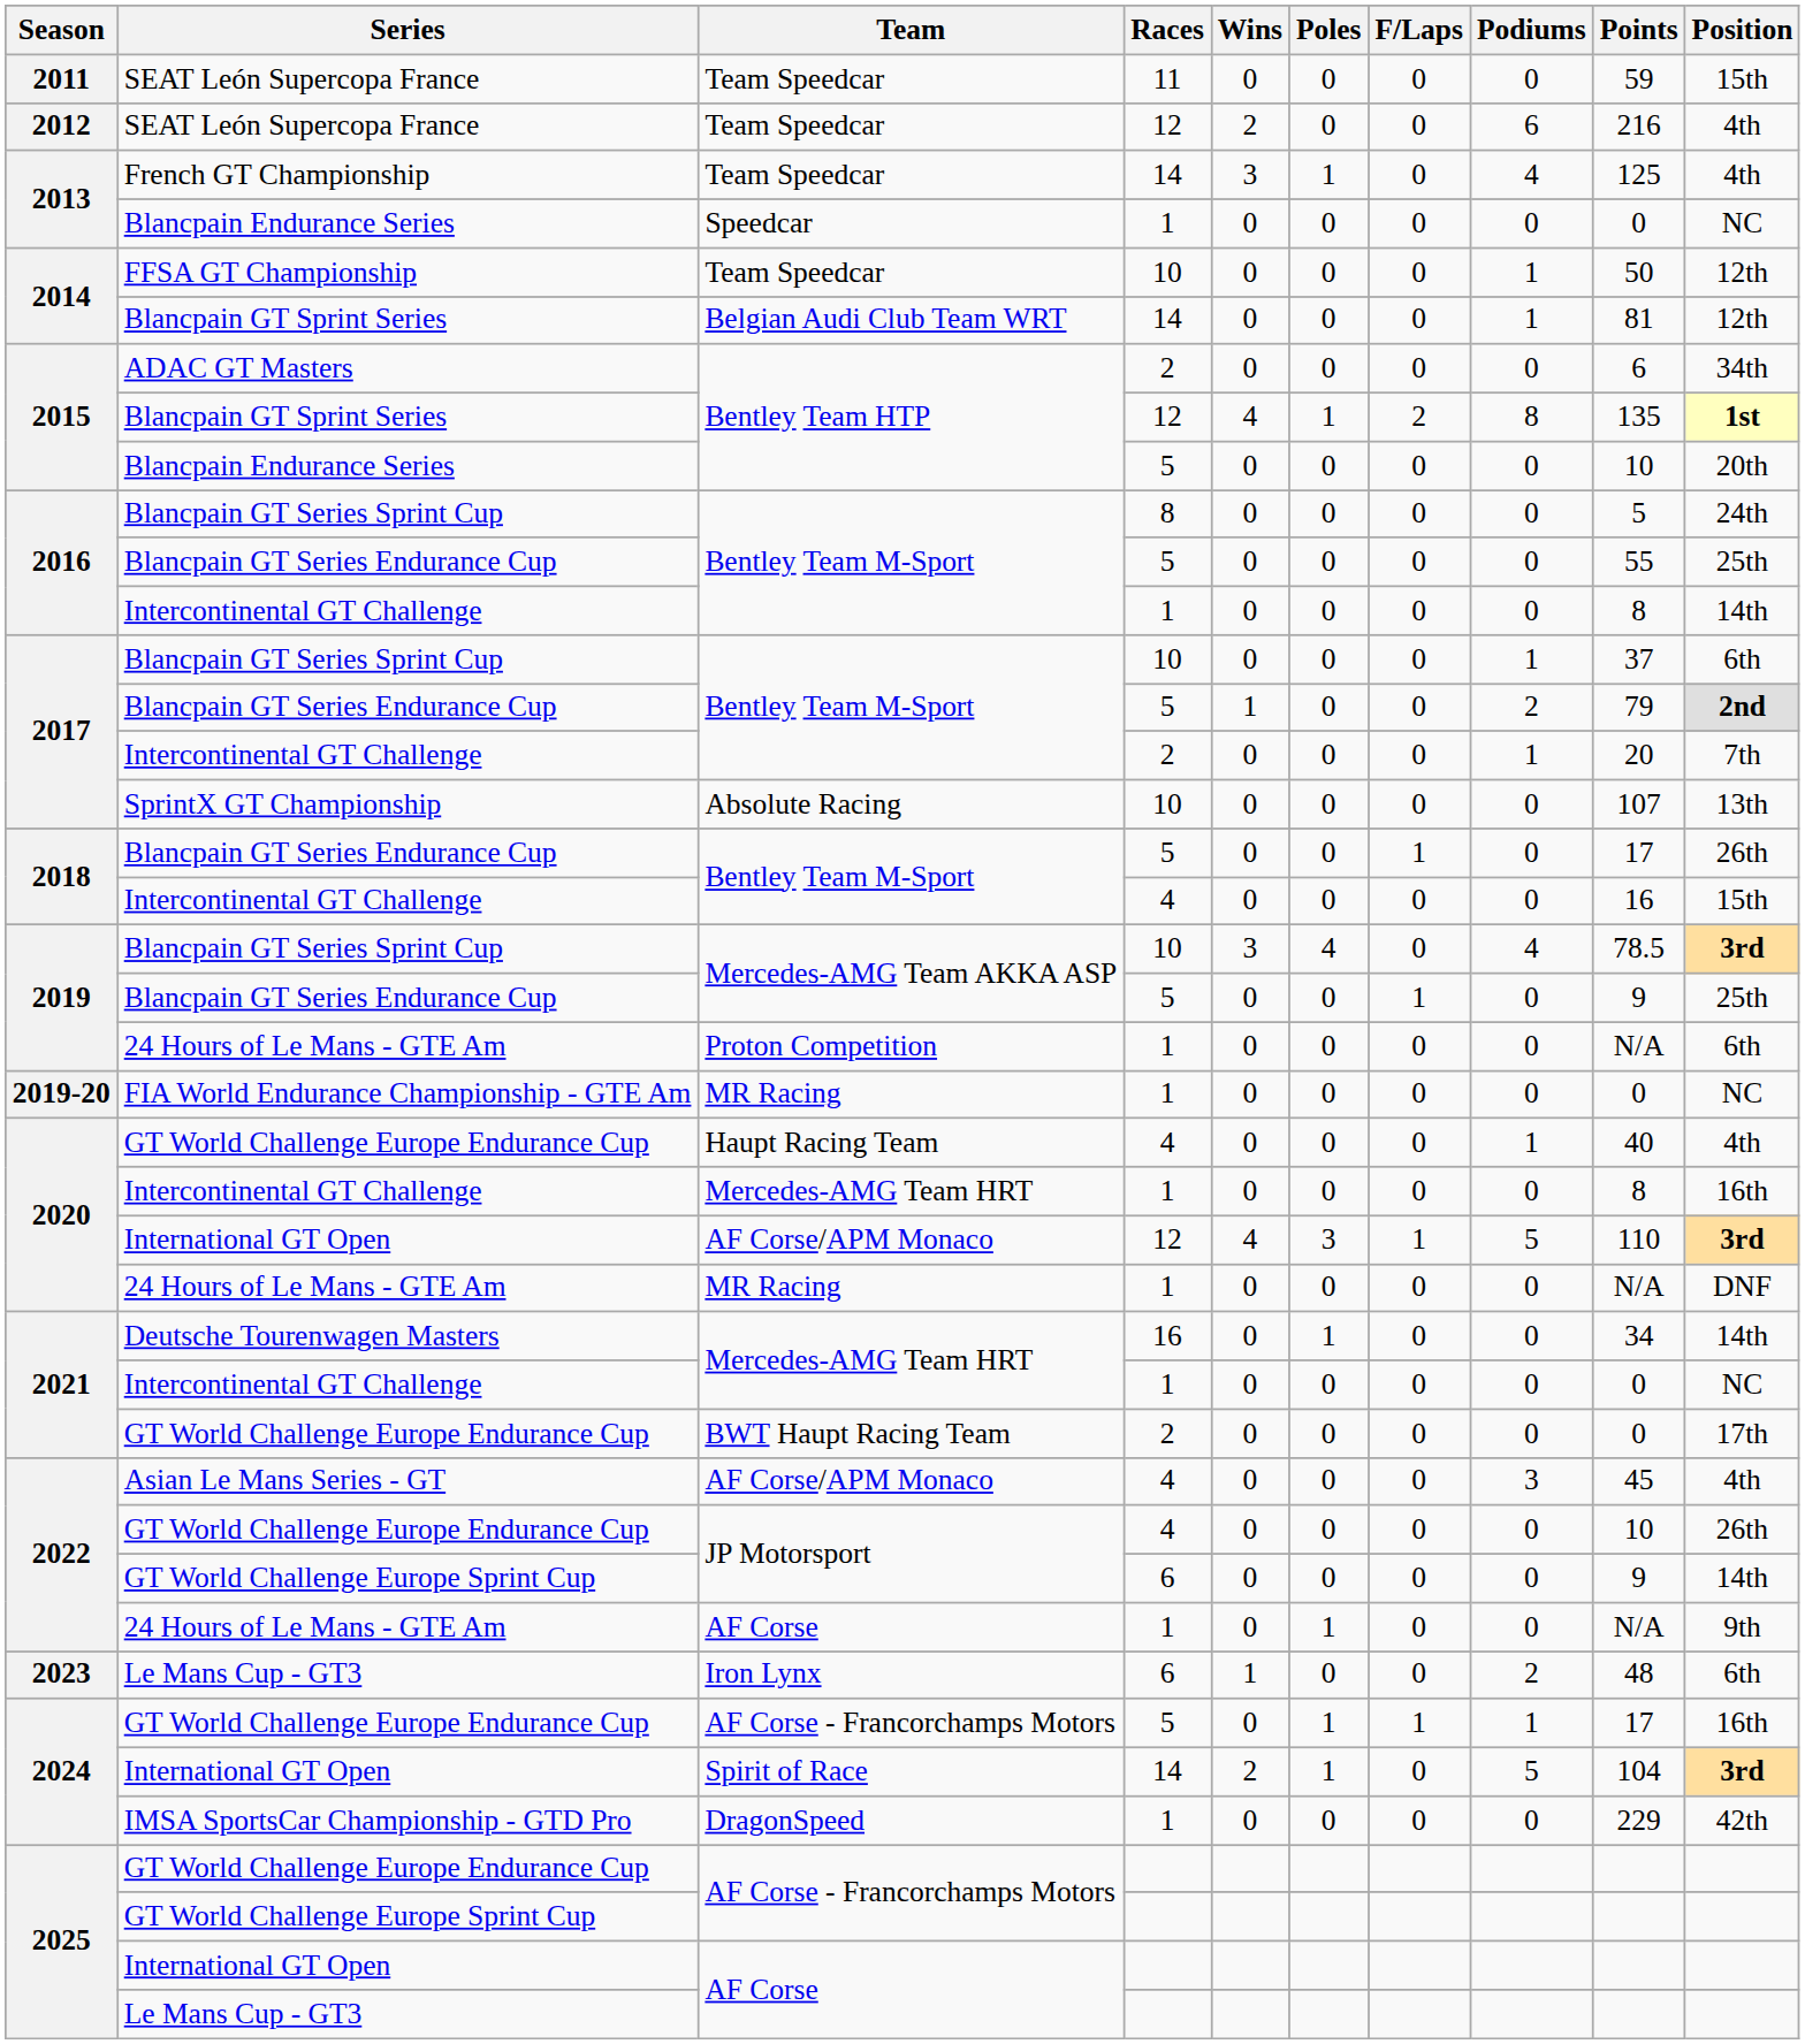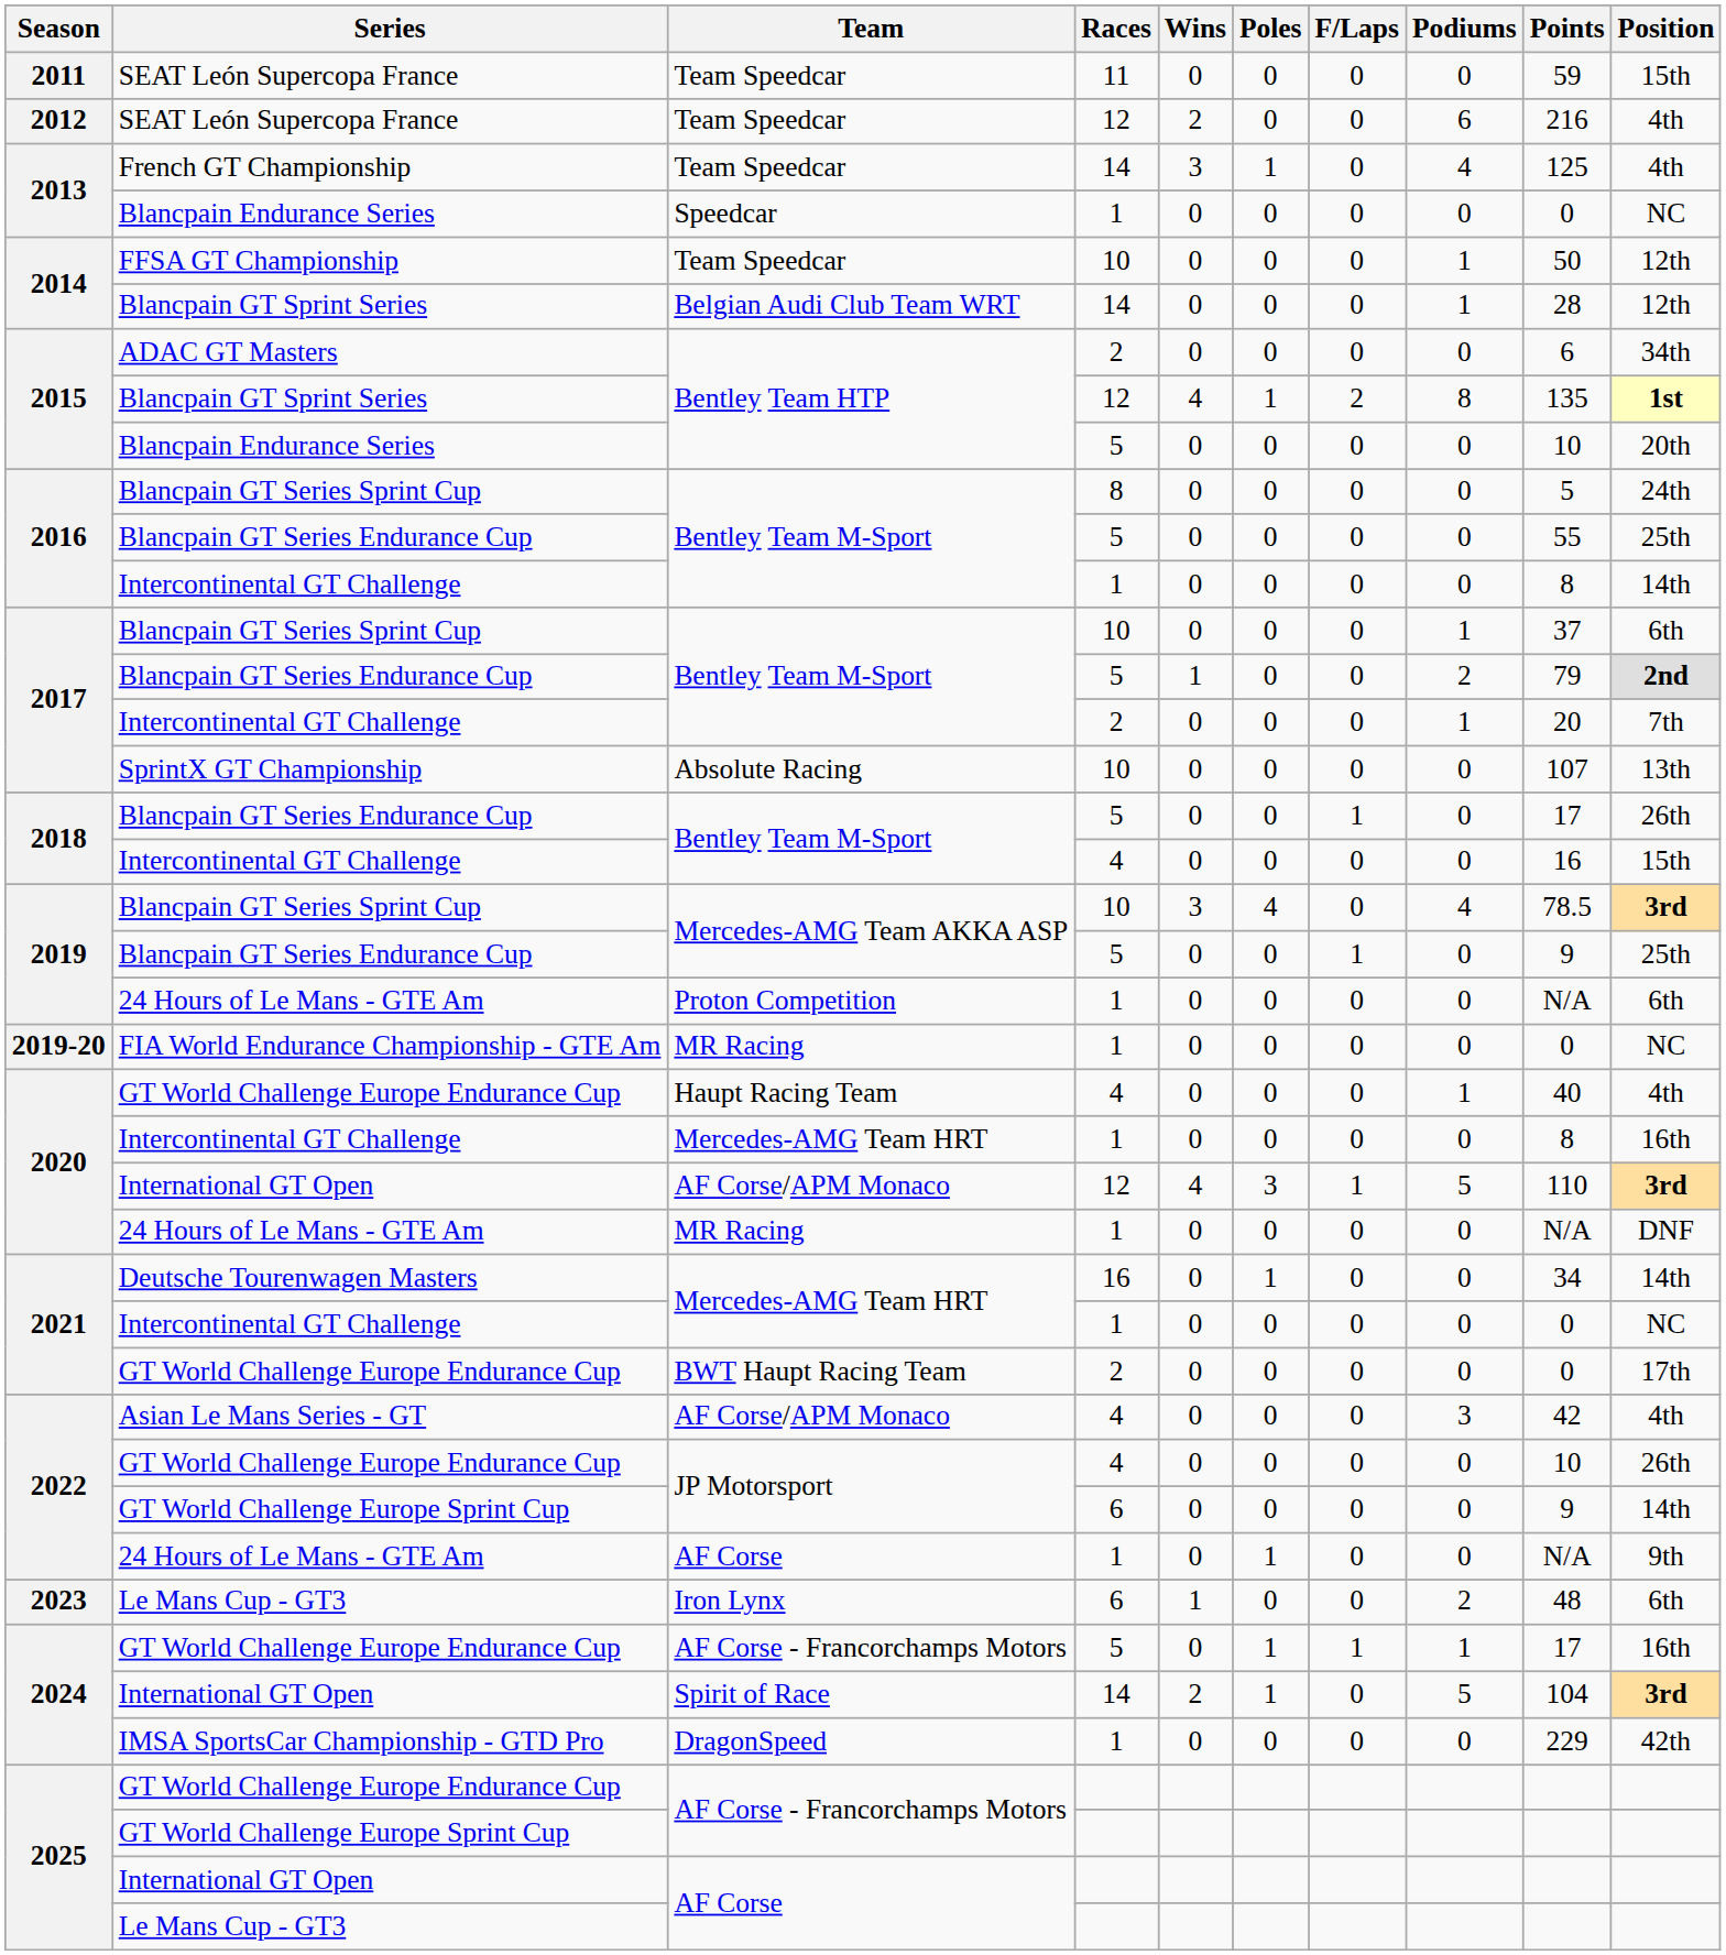 <table class="wikitable" style="font-size: 90%; text-align:center">
 <tr>
 <th>Season</th>
 <th>Series</th>
 <th>Team</th>
 <th>Races</th>
 <th>Wins</th>
 <th>Poles</th>
 <th>F/Laps</th>
 <th>Podiums</th>
 <th>Points</th>
 <th>Position</th>
 </tr>
 <tr>
 <th>2011</th>
 <td align=left>SEAT León Supercopa France</td>
 <td align=left>Team Speedcar</td>
 <td>11</td>
 <td>0</td>
 <td>0</td>
 <td>0</td>
 <td>0</td>
 <td>59</td>
 <td>15th</td>
 </tr>
 <tr>
 <th>2012</th>
 <td align=left>SEAT León Supercopa France</td>
 <td align=left>Team Speedcar</td>
 <td>12</td>
 <td>2</td>
 <td>0</td>
 <td>0</td>
 <td>6</td>
 <td>216</td>
 <td>4th</td>
 </tr>
 <tr>
 <th rowspan="2">2013</th>
 <td align=left>French GT Championship</td>
 <td align=left>Team Speedcar</td>
 <td>14</td>
 <td>3</td>
 <td>1</td>
 <td>0</td>
 <td>4</td>
 <td>125</td>
 <td>4th</td>
 </tr>
 <tr>
 <td align=left><a href='#'>Blancpain Endurance Series</a></td>
 <td align=left>Speedcar</td>
 <td>1</td>
 <td>0</td>
 <td>0</td>
 <td>0</td>
 <td>0</td>
 <td>0</td>
 <td>NC</td>
 </tr>
 <tr>
 <th rowspan="2">2014</th>
 <td align=left><a href='#'>FFSA GT Championship</a></td>
 <td align=left>Team Speedcar</td>
 <td>10</td>
 <td>0</td>
 <td>0</td>
 <td>0</td>
 <td>1</td>
 <td>50</td>
 <td>12th</td>
 </tr>
 <tr>
 <td align=left><a href='#'>Blancpain GT Sprint Series</a></td>
 <td align=left><a href='#'>Belgian Audi Club Team WRT</a></td>
 <td>14</td>
 <td>0</td>
 <td>0</td>
 <td>0</td>
 <td>1</td>
-<td>81</td>
+<td>28</td>
 <td>12th</td>
 </tr>
 <tr>
 <th rowspan="3">2015</th>
 <td align=left><a href='#'>ADAC GT Masters</a></td>
 <td rowspan="3" align=left><a href='#'>Bentley</a> <a href='#'>Team HTP</a></td>
 <td>2</td>
 <td>0</td>
 <td>0</td>
 <td>0</td>
 <td>0</td>
 <td>6</td>
 <td>34th</td>
 </tr>
 <tr>
 <td align=left><a href='#'>Blancpain GT Sprint Series</a></td>
 <td>12</td>
 <td>4</td>
 <td>1</td>
 <td>2</td>
 <td>8</td>
 <td>135</td>
 <td style="background:#FFFFBF;"><strong>1st</strong></td>
 </tr>
 <tr>
 <td align=left><a href='#'>Blancpain Endurance Series</a></td>
 <td>5</td>
 <td>0</td>
 <td>0</td>
 <td>0</td>
 <td>0</td>
 <td>10</td>
 <td>20th</td>
 </tr>
 <tr>
 <th rowspan="3">2016</th>
 <td align=left><a href='#'>Blancpain GT Series Sprint Cup</a></td>
 <td rowspan="3" align=left><a href='#'>Bentley</a> <a href='#'>Team M-Sport</a></td>
 <td>8</td>
 <td>0</td>
 <td>0</td>
 <td>0</td>
 <td>0</td>
 <td>5</td>
 <td>24th</td>
 </tr>
 <tr>
 <td align=left><a href='#'>Blancpain GT Series Endurance Cup</a></td>
 <td>5</td>
 <td>0</td>
 <td>0</td>
 <td>0</td>
 <td>0</td>
 <td>55</td>
 <td>25th</td>
 </tr>
 <tr>
 <td align=left><a href='#'>Intercontinental GT Challenge</a></td>
 <td>1</td>
 <td>0</td>
 <td>0</td>
 <td>0</td>
 <td>0</td>
 <td>8</td>
 <td>14th</td>
 </tr>
 <tr>
 <th rowspan="4">2017</th>
 <td align=left><a href='#'>Blancpain GT Series Sprint Cup</a></td>
 <td rowspan="3" align=left><a href='#'>Bentley</a> <a href='#'>Team M-Sport</a></td>
 <td>10</td>
 <td>0</td>
 <td>0</td>
 <td>0</td>
 <td>1</td>
 <td>37</td>
 <td>6th</td>
 </tr>
 <tr>
 <td align=left><a href='#'>Blancpain GT Series Endurance Cup</a></td>
 <td>5</td>
 <td>1</td>
 <td>0</td>
 <td>0</td>
 <td>2</td>
 <td>79</td>
 <td style="background:#DFDFDF;"><strong>2nd</strong></td>
 </tr>
 <tr>
 <td align=left><a href='#'>Intercontinental GT Challenge</a></td>
 <td>2</td>
 <td>0</td>
 <td>0</td>
 <td>0</td>
 <td>1</td>
 <td>20</td>
 <td>7th</td>
 </tr>
 <tr>
 <td align=left><a href='#'>SprintX GT Championship</a></td>
 <td align=left>Absolute Racing</td>
 <td>10</td>
 <td>0</td>
 <td>0</td>
 <td>0</td>
 <td>0</td>
 <td>107</td>
 <td>13th</td>
 </tr>
 <tr>
 <th rowspan="2">2018</th>
 <td align=left><a href='#'>Blancpain GT Series Endurance Cup</a></td>
 <td rowspan="2" align=left><a href='#'>Bentley</a> <a href='#'>Team M-Sport</a></td>
 <td>5</td>
 <td>0</td>
 <td>0</td>
 <td>1</td>
 <td>0</td>
 <td>17</td>
 <td>26th</td>
 </tr>
 <tr>
 <td align=left><a href='#'>Intercontinental GT Challenge</a></td>
 <td>4</td>
 <td>0</td>
 <td>0</td>
 <td>0</td>
 <td>0</td>
 <td>16</td>
 <td>15th</td>
 </tr>
 <tr>
 <th rowspan="3">2019</th>
 <td align=left><a href='#'>Blancpain GT Series Sprint Cup</a></td>
 <td rowspan="2" align="left"><a href='#'>Mercedes-AMG</a> Team AKKA ASP</td>
 <td>10</td>
 <td>3</td>
 <td>4</td>
 <td>0</td>
 <td>4</td>
 <td>78.5</td>
 <td style="background:#FFDF9F;"><strong>3rd</strong></td>
 </tr>
 <tr>
 <td align=left><a href='#'>Blancpain GT Series Endurance Cup</a></td>
 <td>5</td>
 <td>0</td>
 <td>0</td>
 <td>1</td>
 <td>0</td>
 <td>9</td>
 <td>25th</td>
 </tr>
 <tr>
 <td align=left><a href='#'>24 Hours of Le Mans - GTE Am</a></td>
 <td align=left><a href='#'>Proton Competition</a></td>
 <td>1</td>
 <td>0</td>
 <td>0</td>
 <td>0</td>
 <td>0</td>
 <td>N/A</td>
 <td>6th</td>
 </tr>
 <tr>
 <th>2019-20</th>
 <td align=left><a href='#'>FIA World Endurance Championship - GTE Am</a></td>
 <td align=left><a href='#'>MR Racing</a></td>
 <td>1</td>
 <td>0</td>
 <td>0</td>
 <td>0</td>
 <td>0</td>
 <td>0</td>
 <td>NC</td>
 </tr>
 <tr>
 <th rowspan="4">2020</th>
 <td align=left><a href='#'>GT World Challenge Europe Endurance Cup</a></td>
 <td align=left>Haupt Racing Team</td>
 <td>4</td>
 <td>0</td>
 <td>0</td>
 <td>0</td>
 <td>1</td>
 <td>40</td>
 <td>4th</td>
 </tr>
 <tr>
 <td align=left><a href='#'>Intercontinental GT Challenge</a></td>
 <td align=left><a href='#'>Mercedes-AMG</a> Team HRT</td>
 <td>1</td>
 <td>0</td>
 <td>0</td>
 <td>0</td>
 <td>0</td>
 <td>8</td>
 <td>16th</td>
 </tr>
 <tr>
 <td align=left><a href='#'>International GT Open</a></td>
 <td align=left><a href='#'>AF Corse</a>/<a href='#'>APM Monaco</a></td>
 <td>12</td>
 <td>4</td>
 <td>3</td>
 <td>1</td>
 <td>5</td>
 <td>110</td>
 <td style="background:#FFDF9F;"><strong>3rd</strong></td>
 </tr>
 <tr>
 <td align=left><a href='#'>24 Hours of Le Mans - GTE Am</a></td>
 <td align=left><a href='#'>MR Racing</a></td>
 <td>1</td>
 <td>0</td>
 <td>0</td>
 <td>0</td>
 <td>0</td>
 <td>N/A</td>
 <td>DNF</td>
 </tr>
 <tr>
 <th rowspan="3">2021</th>
 <td align=left><a href='#'>Deutsche Tourenwagen Masters</a></td>
 <td rowspan="2" align=left><a href='#'>Mercedes-AMG</a> Team HRT</td>
 <td>16</td>
 <td>0</td>
 <td>1</td>
 <td>0</td>
 <td>0</td>
 <td>34</td>
 <td>14th</td>
 </tr>
 <tr>
 <td align=left><a href='#'>Intercontinental GT Challenge</a></td>
 <td>1</td>
 <td>0</td>
 <td>0</td>
 <td>0</td>
 <td>0</td>
 <td>0</td>
 <td>NC</td>
 </tr>
 <tr>
 <td align=left><a href='#'>GT World Challenge Europe Endurance Cup</a></td>
 <td align=left><a href='#'>BWT</a> Haupt Racing Team</td>
 <td>2</td>
 <td>0</td>
 <td>0</td>
 <td>0</td>
 <td>0</td>
 <td>0</td>
 <td>17th</td>
 </tr>
 <tr>
 <th rowspan="4">2022</th>
 <td align=left><a href='#'>Asian Le Mans Series - GT</a></td>
 <td align=left><a href='#'>AF Corse</a>/<a href='#'>APM Monaco</a></td>
 <td>4</td>
 <td>0</td>
 <td>0</td>
 <td>0</td>
 <td>3</td>
-<td>45</td>
+<td>42</td>
 <td>4th</td>
 </tr>
 <tr>
 <td align=left><a href='#'>GT World Challenge Europe Endurance Cup</a></td>
 <td rowspan="2" align=left>JP Motorsport</td>
 <td>4</td>
 <td>0</td>
 <td>0</td>
 <td>0</td>
 <td>0</td>
 <td>10</td>
 <td>26th</td>
 </tr>
 <tr>
 <td align=left><a href='#'>GT World Challenge Europe Sprint Cup</a></td>
 <td>6</td>
 <td>0</td>
 <td>0</td>
 <td>0</td>
 <td>0</td>
 <td>9</td>
 <td>14th</td>
 </tr>
 <tr>
 <td align=left><a href='#'>24 Hours of Le Mans - GTE Am</a></td>
 <td align=left><a href='#'>AF Corse</a></td>
 <td>1</td>
 <td>0</td>
 <td>1</td>
 <td>0</td>
 <td>0</td>
 <td>N/A</td>
 <td>9th</td>
 </tr>
 <tr>
 <th>2023</th>
 <td align=left><a href='#'>Le Mans Cup - GT3</a></td>
 <td align=left><a href='#'>Iron Lynx</a></td>
 <td>6</td>
 <td>1</td>
 <td>0</td>
 <td>0</td>
 <td>2</td>
 <td>48</td>
 <td>6th</td>
 </tr>
 <tr>
 <th rowspan="3">2024</th>
 <td align=left><a href='#'>GT World Challenge Europe Endurance Cup</a></td>
 <td align=left><a href='#'>AF Corse</a> - Francorchamps Motors</td>
 <td>5</td>
 <td>0</td>
 <td>1</td>
 <td>1</td>
 <td>1</td>
 <td>17</td>
 <td>16th</td>
 </tr>
 <tr>
 <td align=left><a href='#'>International GT Open</a></td>
 <td align=left><a href='#'>Spirit of Race</a></td>
 <td>14</td>
 <td>2</td>
 <td>1</td>
 <td>0</td>
 <td>5</td>
 <td>104</td>
 <td style="background:#FFDF9F;"><strong>3rd</strong></td>
 </tr>
 <tr>
 <td align=left><a href='#'>IMSA SportsCar Championship - GTD Pro</a></td>
 <td align=left><a href='#'>DragonSpeed</a></td>
 <td>1</td>
 <td>0</td>
 <td>0</td>
 <td>0</td>
 <td>0</td>
 <td>229</td>
 <td>42th</td>
 </tr>
 <tr>
 <th rowspan="4">2025</th>
 <td align=left><a href='#'>GT World Challenge Europe Endurance Cup</a></td>
 <td rowspan= "2" align=left><a href='#'>AF Corse</a> - Francorchamps Motors</td>
 <td></td>
 <td></td>
 <td></td>
 <td></td>
 <td></td>
 <td></td>
 <td></td>
 </tr>
 <tr>
 <td align=left><a href='#'>GT World Challenge Europe Sprint Cup</a></td>
 <td></td>
 <td></td>
 <td></td>
 <td></td>
 <td></td>
 <td></td>
 <td></td>
 </tr>
 <tr>
 <td align=left><a href='#'>International GT Open</a></td>
 <td rowspan="2" align="left"><a href='#'>AF Corse</a></td>
 <td></td>
 <td></td>
 <td></td>
 <td></td>
 <td></td>
 <td></td>
 <td></td>
 </tr>
 <tr>
 <td align=left><a href='#'>Le Mans Cup - GT3</a></td>
 <td></td>
 <td></td>
 <td></td>
 <td></td>
 <td></td>
 <td></td>
 <td></td>
 </tr>
 </table>
